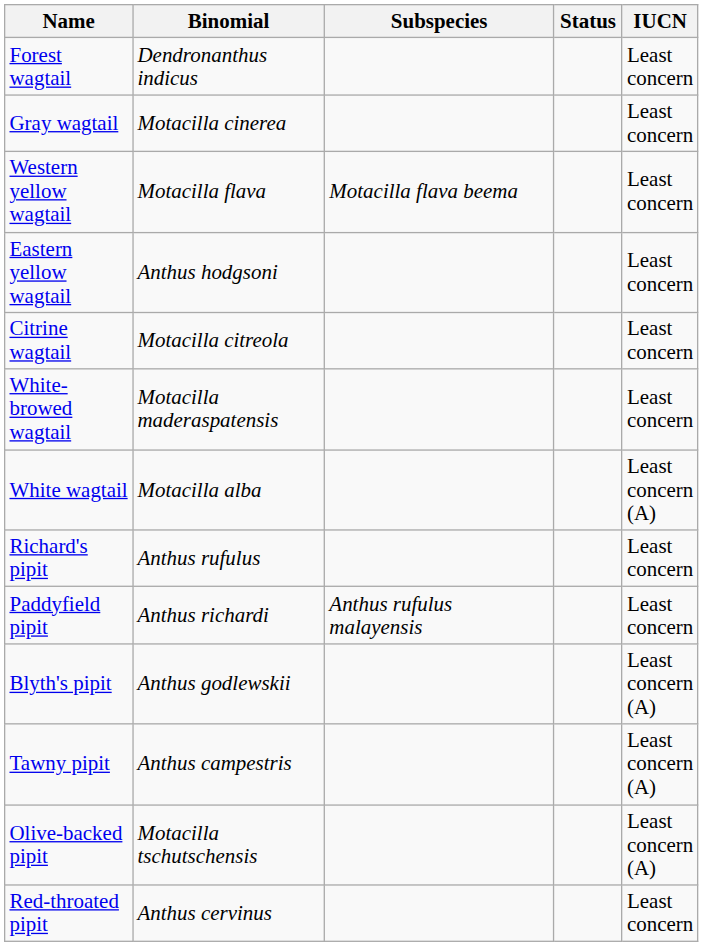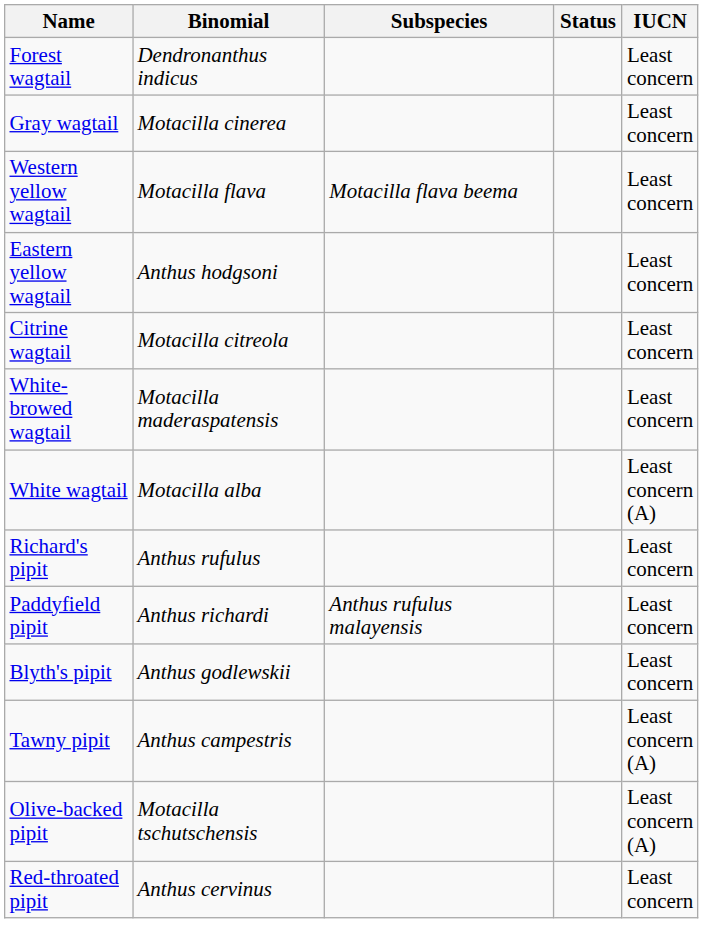 <table width=60% class="wikitable">
 <tr>
 <th width=20%>Name</th>
 <th width=30%>Binomial</th>
 <th width=40%>Subspecies</th>
 <th width=30%>Status</th>
 <th width=30%>IUCN</th>
 </tr>
 <tr>
 <td><a href='#'>Forest wagtail</a><br></td>
 <td><em>Dendronanthus indicus</em></td>
 <td></td>
 <td></td>
 <td>Least concern</td>
 </tr>
 <tr>
 <td><a href='#'>Gray wagtail</a><br></td>
 <td><em>Motacilla cinerea</em></td>
 <td></td>
 <td></td>
 <td>Least concern</td>
 </tr>
 <tr>
 <td><a href='#'>Western yellow wagtail</a><br></td>
 <td><em>Motacilla flava</em></td>
 <td><em>Motacilla flava beema</em></td>
 <td></td>
 <td>Least concern</td>
 </tr>
 <tr>
 <td><a href='#'>Eastern yellow wagtail</a><br></td>
 <td><em>Anthus hodgsoni</em></td>
 <td></td>
 <td></td>
 <td>Least concern</td>
 </tr>
 <tr>
 <td><a href='#'>Citrine wagtail</a><br></td>
 <td><em>Motacilla citreola</em></td>
 <td></td>
 <td></td>
 <td>Least concern</td>
 </tr>
 <tr>
 <td><a href='#'>White-browed wagtail</a><br></td>
 <td><em>Motacilla maderaspatensis</em></td>
 <td></td>
 <td></td>
 <td>Least concern</td>
 </tr>
 <tr>
 <td><a href='#'>White wagtail</a><br></td>
 <td><em>Motacilla alba</em></td>
 <td></td>
 <td></td>
 <td>Least concern<br>(A)</td>
 </tr>
 <tr>
 <td><a href='#'>Richard's pipit</a><br></td>
 <td><em>Anthus rufulus</em></td>
 <td></td>
 <td></td>
 <td>Least concern</td>
 </tr>
 <tr>
 <td><a href='#'>Paddyfield pipit</a><br></td>
 <td><em>Anthus richardi</em></td>
 <td><em>Anthus rufulus malayensis</em></td>
 <td></td>
 <td>Least concern</td>
 </tr>
 <tr>
 <td><a href='#'>Blyth's pipit</a><br></td>
 <td><em>Anthus godlewskii</em></td>
 <td></td>
 <td></td>
-<td>Least concern<br>(A)</td>
+<td>Least concern</td>
 </tr>
 <tr>
 <td><a href='#'>Tawny pipit</a><br></td>
 <td><em>Anthus campestris</em></td>
 <td></td>
 <td></td>
 <td>Least concern<br>(A)</td>
 </tr>
 <tr>
 <td><a href='#'>Olive-backed pipit</a><br></td>
 <td><em>Motacilla tschutschensis</em></td>
 <td></td>
 <td></td>
 <td>Least concern<br>(A)</td>
 </tr>
 <tr>
 <td><a href='#'>Red-throated pipit</a><br></td>
 <td><em>Anthus cervinus</em></td>
 <td></td>
 <td></td>
 <td>Least concern</td>
 </tr>
 </table>
